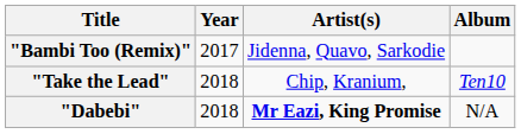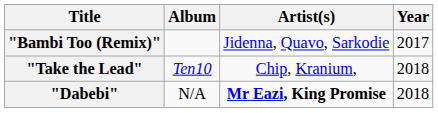 <table class="wikitable plainrowheaders" style="text-align:center;">
 <tr>
 <th scope="col">Title</th>
+<th scope="col">Album</th>
+<th scope="col">Artist(s)</th>
 <th scope="col">Year</th>
-<th scope="col">Artist(s)</th>
-<th scope="col">Album</th>
 </tr>
 <tr>
 <th scope="row">"Bambi Too (Remix)"</th>
+<td></td>
+<td><a href='#'>Jidenna</a>, <a href='#'>Quavo</a>, <a href='#'>Sarkodie</a></td>
 <td>2017</td>
-<td><a href='#'>Jidenna</a>, <a href='#'>Quavo</a>, <a href='#'>Sarkodie</a></td>
-<td></td>
 </tr>
 <tr>
 <th scope="row">"Take the Lead"</th>
+<td><em><a href='#'>Ten10</a></em></td>
+<td><a href='#'>Chip</a>, <a href='#'>Kranium</a>,</td>
 <td>2018</td>
-<td><a href='#'>Chip</a>, <a href='#'>Kranium</a>,</td>
-<td><em><a href='#'>Ten10</a></em></td>
 </tr>
 <tr>
 <th scope="row">"Dabebi"</th>
+<td>N/A</td>
+<td><strong><a href='#'>Mr Eazi</a>, King Promise</strong></td>
 <td>2018</td>
-<td><strong><a href='#'>Mr Eazi</a>, King Promise</strong></td>
-<td>N/A</td>
 </tr>
 </table>
